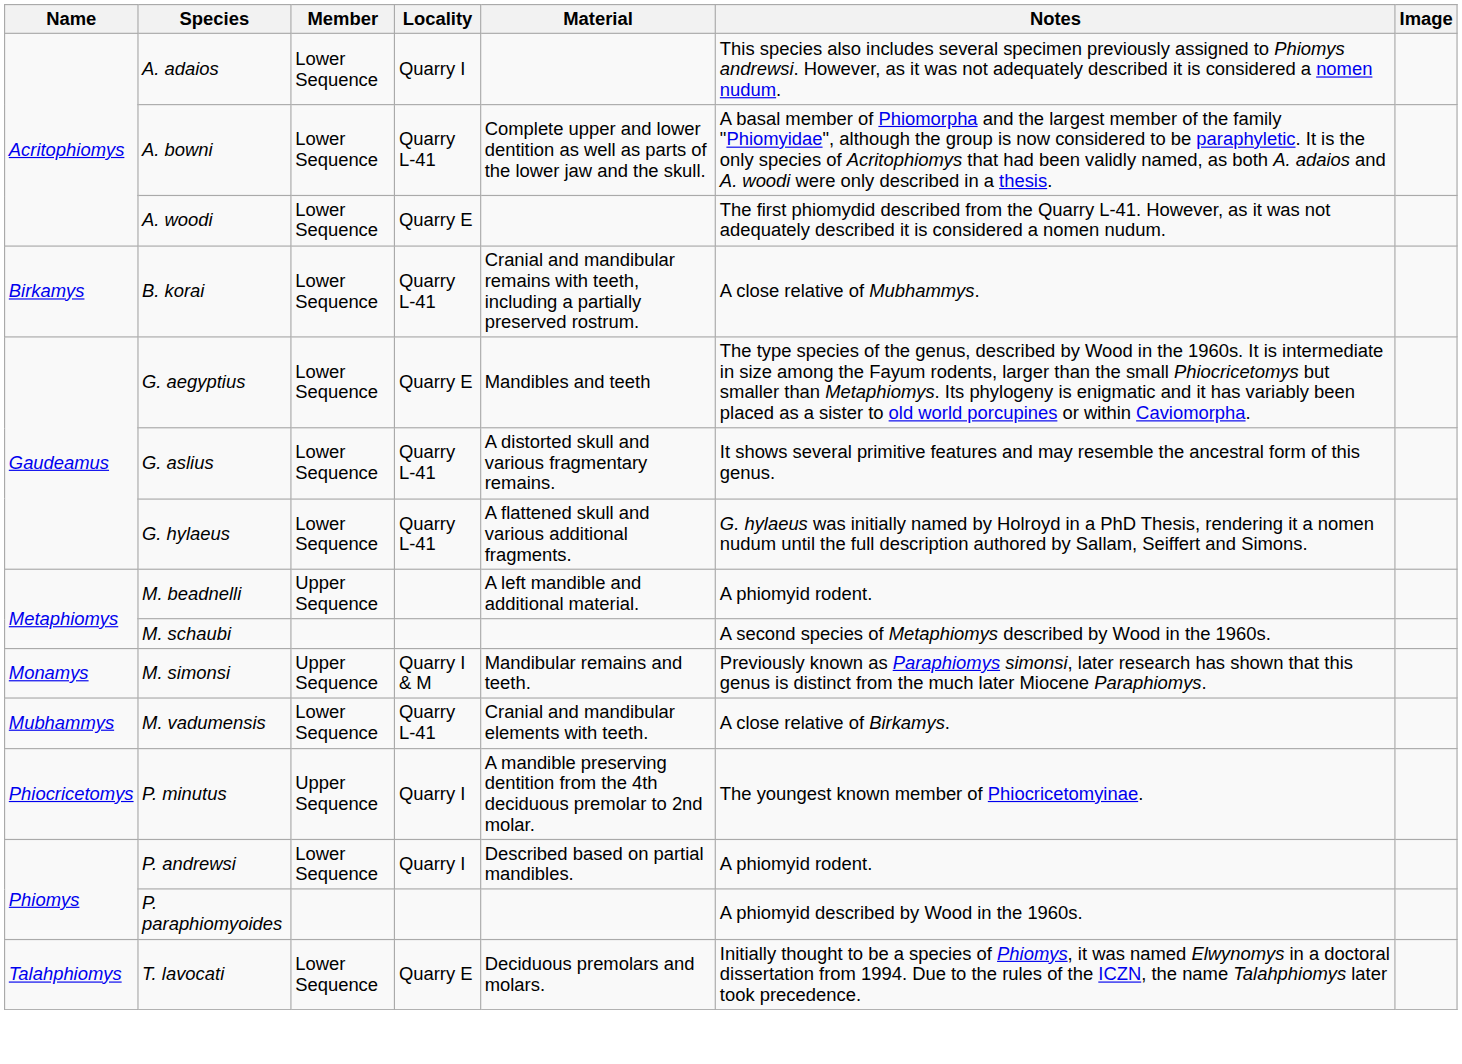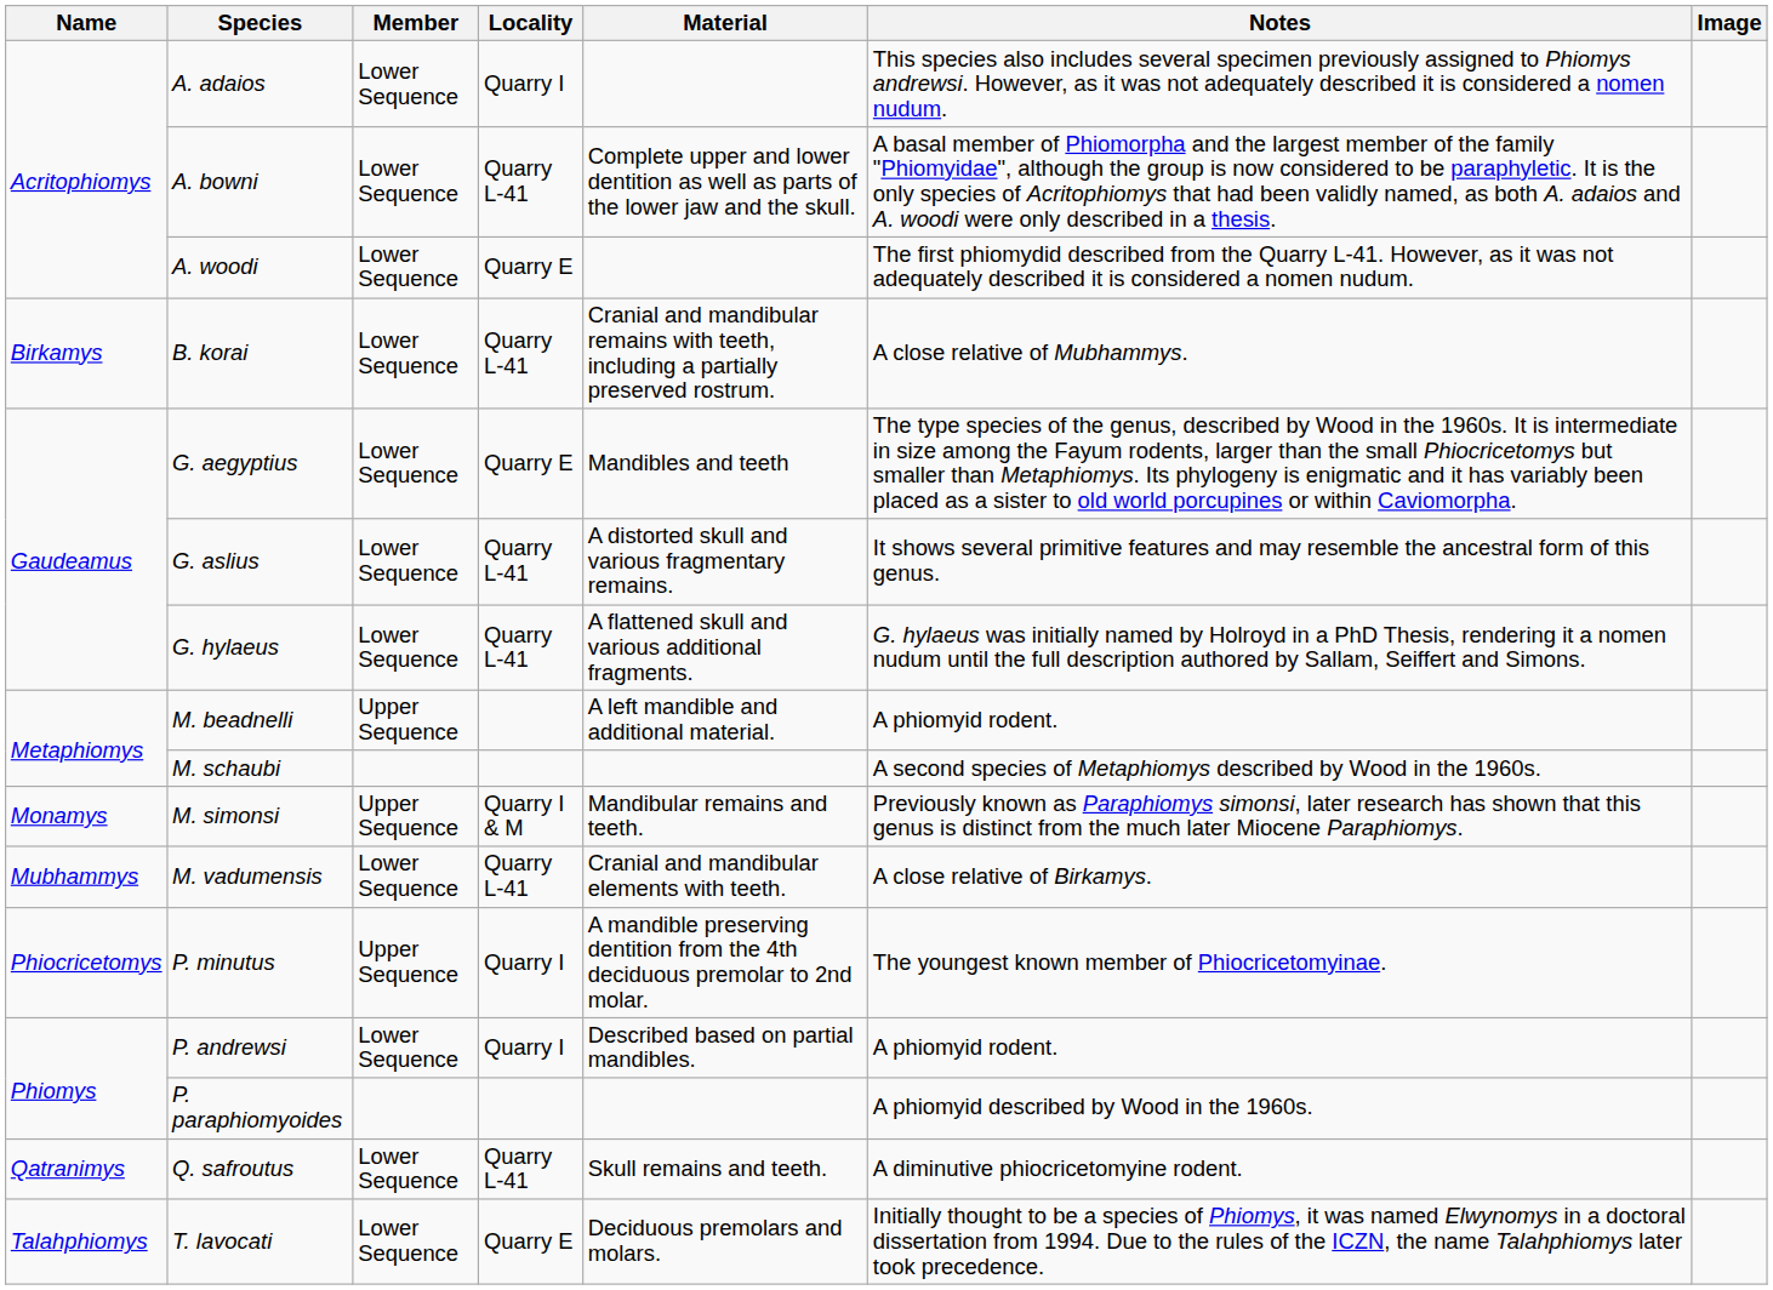 <table class="wikitable" align="center" width="100%">
 <tr>
 <th>Name</th>
 <th>Species</th>
 <th>Member</th>
 <th>Locality</th>
 <th>Material</th>
 <th>Notes</th>
 <th>Image</th>
 </tr>
 <tr>
 <td rowspan=3><br><em><a href='#'>Acritophiomys</a></em></td>
 <td><em>A. adaios</em></td>
 <td>Lower Sequence</td>
 <td>Quarry I</td>
 <td></td>
 <td>This species also includes several specimen previously assigned to <em>Phiomys andrewsi</em>. However, as it was not adequately described it is considered a <a href='#'>nomen nudum</a>.</td>
 <td></td>
 </tr>
 <tr>
 <td><em>A. bowni</em></td>
 <td>Lower Sequence</td>
 <td>Quarry L-41</td>
 <td>Complete upper and lower dentition as well as parts of the lower jaw and the skull.</td>
 <td>A basal member of <a href='#'>Phiomorpha</a> and the largest member of the family "<a href='#'>Phiomyidae</a>", although the group is now considered to be <a href='#'>paraphyletic</a>. It is the only species of <em>Acritophiomys</em> that had been validly named, as both <em>A. adaios</em> and <em>A. woodi</em> were only described in a <a href='#'>thesis</a>.</td>
 <td></td>
 </tr>
 <tr>
 <td><em>A. woodi</em></td>
 <td>Lower Sequence</td>
 <td>Quarry E</td>
 <td></td>
 <td>The first phiomydid described from the Quarry L-41. However, as it was not adequately described it is considered a nomen nudum.</td>
 <td></td>
 </tr>
 <tr>
 <td><em><a href='#'>Birkamys</a></em></td>
 <td><em>B. korai</em></td>
 <td>Lower Sequence</td>
 <td>Quarry L-41</td>
 <td>Cranial and mandibular remains with teeth, including a partially preserved rostrum.</td>
 <td>A close relative of <em>Mubhammys</em>.</td>
 <td></td>
 </tr>
 <tr>
 <td rowspan=3><br><em><a href='#'>Gaudeamus</a></em></td>
 <td><em>G. aegyptius</em></td>
 <td>Lower Sequence</td>
 <td>Quarry E</td>
 <td>Mandibles and teeth</td>
 <td>The type species of the genus, described by Wood in the 1960s. It is intermediate in size among the Fayum rodents, larger than the small <em>Phiocricetomys</em> but smaller than <em>Metaphiomys</em>. Its phylogeny is enigmatic and it has variably been placed as a sister to <a href='#'>old world porcupines</a> or within <a href='#'>Caviomorpha</a>.</td>
 <td></td>
 </tr>
 <tr>
 <td><em>G. aslius</em></td>
 <td>Lower Sequence</td>
 <td>Quarry L-41</td>
 <td>A distorted skull and various fragmentary remains.</td>
 <td>It shows several primitive features and may resemble the ancestral form of this genus.</td>
 <td></td>
 </tr>
 <tr>
 <td><em>G. hylaeus</em></td>
 <td>Lower Sequence</td>
 <td>Quarry L-41</td>
 <td>A flattened skull and various additional fragments.</td>
 <td><em>G. hylaeus</em> was initially named by Holroyd in a PhD Thesis, rendering it a nomen nudum until the full description authored by Sallam, Seiffert and Simons.</td>
 <td></td>
 </tr>
 <tr>
 <td rowspan=2><br><em><a href='#'>Metaphiomys</a></em></td>
 <td><em>M. beadnelli</em></td>
 <td>Upper Sequence</td>
 <td></td>
 <td>A left mandible and additional material.</td>
 <td>A phiomyid rodent.</td>
 <td></td>
 </tr>
 <tr>
 <td><em>M. schaubi</em></td>
 <td></td>
 <td></td>
 <td></td>
 <td>A second species of <em>Metaphiomys</em> described by Wood in the 1960s.</td>
 <td></td>
 </tr>
 <tr>
 <td><em><a href='#'>Monamys</a></em></td>
 <td><em>M. simonsi</em></td>
 <td>Upper Sequence</td>
 <td>Quarry I & M</td>
 <td>Mandibular remains and teeth.</td>
 <td>Previously known as <em><a href='#'>Paraphiomys</a> simonsi</em>, later research has shown that this genus is distinct from the much later Miocene <em>Paraphiomys</em>.</td>
 <td></td>
 </tr>
 <tr>
 <td><em><a href='#'>Mubhammys</a></em></td>
 <td><em>M. vadumensis</em></td>
 <td>Lower Sequence</td>
 <td>Quarry L-41</td>
 <td>Cranial and mandibular elements with teeth.</td>
 <td>A close relative of <em>Birkamys</em>.</td>
 <td></td>
 </tr>
 <tr>
 <td><em><a href='#'>Phiocricetomys</a></em></td>
 <td><em>P. minutus</em></td>
 <td>Upper Sequence</td>
 <td>Quarry I</td>
 <td>A mandible preserving dentition from the 4th deciduous premolar to 2nd molar.</td>
 <td>The youngest known member of <a href='#'>Phiocricetomyinae</a>.</td>
 <td></td>
 </tr>
 <tr>
 <td rowspan=2><br><em><a href='#'>Phiomys</a></em></td>
 <td><em>P. andrewsi</em></td>
 <td>Lower Sequence</td>
 <td>Quarry I</td>
 <td>Described based on partial mandibles.</td>
 <td>A phiomyid rodent.</td>
 <td></td>
 </tr>
 <tr>
 <td><em>P. paraphiomyoides</em></td>
 <td></td>
 <td></td>
 <td></td>
 <td>A phiomyid described by Wood in the 1960s.</td>
 <td></td>
 </tr>
 <tr>
+<td><em><a href='#'>Qatranimys</a></em></td>
+<td><em>Q. safroutus</em></td>
+<td>Lower Sequence</td>
+<td>Quarry L-41</td>
+<td>Skull remains and teeth.</td>
+<td>A diminutive phiocricetomyine rodent.</td>
+<td></td>
+</tr>
+<tr>
 <td><em><a href='#'>Talahphiomys</a></em></td>
 <td><em>T. lavocati</em></td>
 <td>Lower Sequence</td>
 <td>Quarry E</td>
 <td>Deciduous premolars and molars.</td>
 <td>Initially thought to be a species of <em><a href='#'>Phiomys</a></em>, it was named <em>Elwynomys</em> in a doctoral dissertation from 1994. Due to the rules of the <a href='#'>ICZN</a>, the name <em>Talahphiomys</em> later took precedence.</td>
 <td></td>
 </tr>
 </table>
